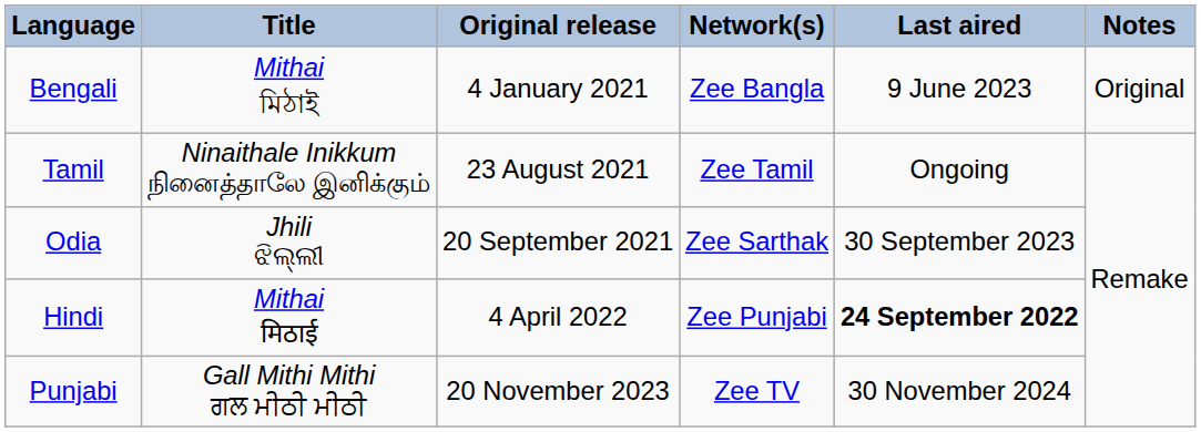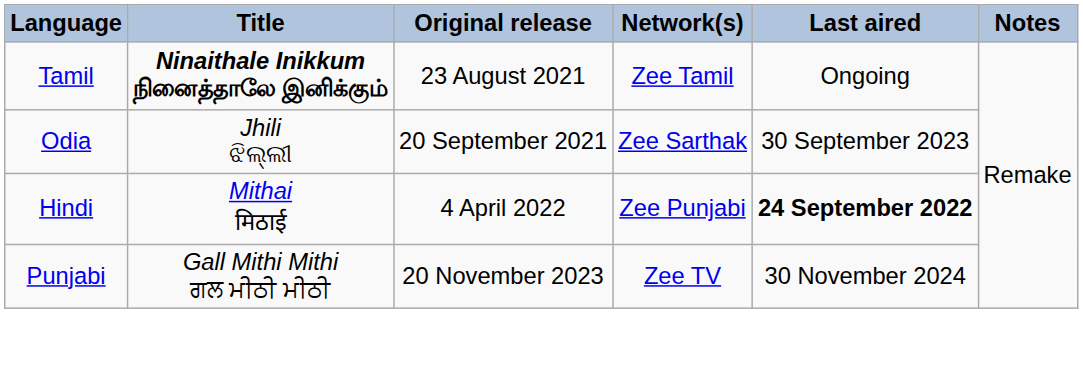 <table class="wikitable" style="text-align:center;">
 <tr>
 <th style="background:LightSteelBlue;">Language</th>
 <th style="background:LightSteelBlue;">Title</th>
 <th style="background:LightSteelBlue;">Original release</th>
 <th style="background:LightSteelBlue;">Network(s)</th>
 <th style="background:LightSteelBlue;">Last aired</th>
 <th style="background:LightSteelBlue;">Notes</th>
 </tr>
 <tr>
-<td><a href='#'>Bengali</a></td>
-<td><em><a href='#'>Mithai</a></em> <br> মিঠাই</td>
-<td>4 January 2021</td>
-<td><a href='#'>Zee Bangla</a></td>
-<td>9 June 2023</td>
-<td>Original</td>
-</tr>
-<tr>
 <td><a href='#'>Tamil</a></td>
-<td><em>Ninaithale Inikkum</em> <br> நினைத்தாலே இனிக்கும்</td>
+<td><strong><em>Ninaithale Inikkum</em> <br> நினைத்தாலே இனிக்கும்</strong></td>
 <td>23 August 2021</td>
 <td><a href='#'>Zee Tamil</a></td>
 <td>Ongoing</td>
 <td rowspan="4">Remake</td>
 </tr>
 <tr>
 <td><a href='#'>Odia</a></td>
 <td><em>Jhili</em> <br> ଝିଲ୍ଲୀ</td>
 <td>20 September 2021</td>
 <td><a href='#'>Zee Sarthak</a></td>
 <td>30 September 2023</td>
 </tr>
 <tr>
 <td><a href='#'>Hindi</a></td>
 <td><em><a href='#'>Mithai</a></em> <br> मिठाई</td>
 <td>4 April 2022</td>
 <td><a href='#'>Zee Punjabi</a></td>
 <td><strong>24 September 2022</strong></td>
 </tr>
 <tr>
 <td><a href='#'>Punjabi</a></td>
 <td><em>Gall Mithi Mithi</em> <br> ਗਲ ਮੀਠੀ ਮੀਠੀ</td>
 <td>20 November 2023</td>
 <td><a href='#'>Zee TV</a></td>
 <td>30 November 2024</td>
 </tr>
 </table>
